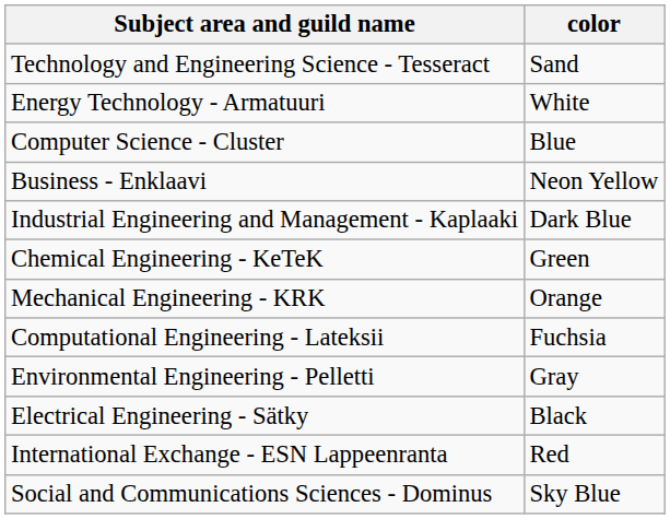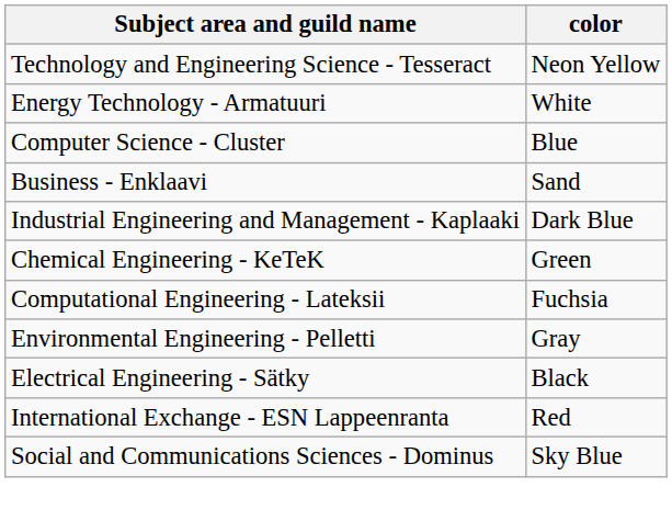 <table class="wikitable">
 <tr>
 <th>Subject area and guild name</th>
 <th>color</th>
 </tr>
 <tr>
 <td>Technology and Engineering Science - Tesseract</td>
-<td>Sand</td>
+<td>Neon Yellow</td>
 </tr>
 <tr>
 <td>Energy Technology - Armatuuri</td>
 <td>White</td>
 </tr>
 <tr>
 <td>Computer Science - Cluster</td>
 <td>Blue</td>
 </tr>
 <tr>
 <td>Business - Enklaavi</td>
-<td>Neon Yellow</td>
+<td>Sand</td>
 </tr>
 <tr>
 <td>Industrial Engineering and Management - Kaplaaki</td>
 <td>Dark Blue</td>
 </tr>
 <tr>
 <td>Chemical Engineering - KeTeK</td>
 <td>Green</td>
-</tr>
-<tr>
-<td>Mechanical Engineering - KRK</td>
-<td>Orange</td>
 </tr>
 <tr>
 <td>Computational Engineering - Lateksii</td>
 <td>Fuchsia</td>
 </tr>
 <tr>
 <td>Environmental Engineering - Pelletti</td>
 <td>Gray</td>
 </tr>
 <tr>
 <td>Electrical Engineering - Sätky</td>
 <td>Black</td>
 </tr>
 <tr>
 <td>International Exchange - ESN Lappeenranta</td>
 <td>Red</td>
 </tr>
 <tr>
 <td>Social and Communications Sciences - Dominus</td>
 <td>Sky Blue</td>
 </tr>
 </table>
